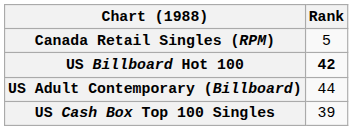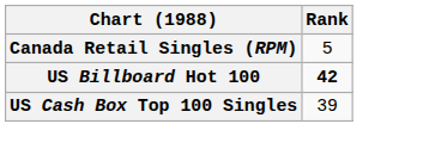 <table class="wikitable sortable plainrowheaders">
 <tr>
 <th scope="col">Chart (1988)</th>
 <th scope="col">Rank</th>
 </tr>
 <tr>
 <th scope="row">Canada Retail Singles (<em>RPM</em>)</th>
 <td style="text-align:center;">5</td>
 </tr>
 <tr>
 <th scope="row">US <em>Billboard</em> Hot 100</th>
 <td style="text-align:center;"><strong>42</strong></td>
 </tr>
 <tr>
-<th scope="row">US Adult Contemporary (<em>Billboard</em>)</th>
-<td style="text-align:center;">44</td>
-</tr>
-<tr>
 <th scope="row">US <em>Cash Box</em> Top 100 Singles</th>
 <td style="text-align:center;">39</td>
 </tr>
 </table>
